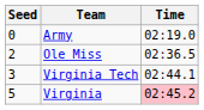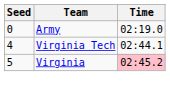 <table class="wikitable">
 <tr>
 <th>Seed</th>
 <th>Team</th>
 <th>Time</th>
 </tr>
 <tr>
 <td>0</td>
 <td><a href='#'>Army</a></td>
 <td>02:19.0</td>
 </tr>
 <tr>
-<td>2</td>
-<td><a href='#'>Ole Miss</a></td>
-<td>02:36.5</td>
-</tr>
-<tr>
-<td>3</td>
+<td>4</td>
 <td><a href='#'>Virginia Tech</a></td>
 <td>02:44.1</td>
 </tr>
 <tr>
 <td>5</td>
 <td><a href='#'>Virginia</a></td>
 <td style="background: pink;">02:45.2</td>
 </tr>
 </table>
